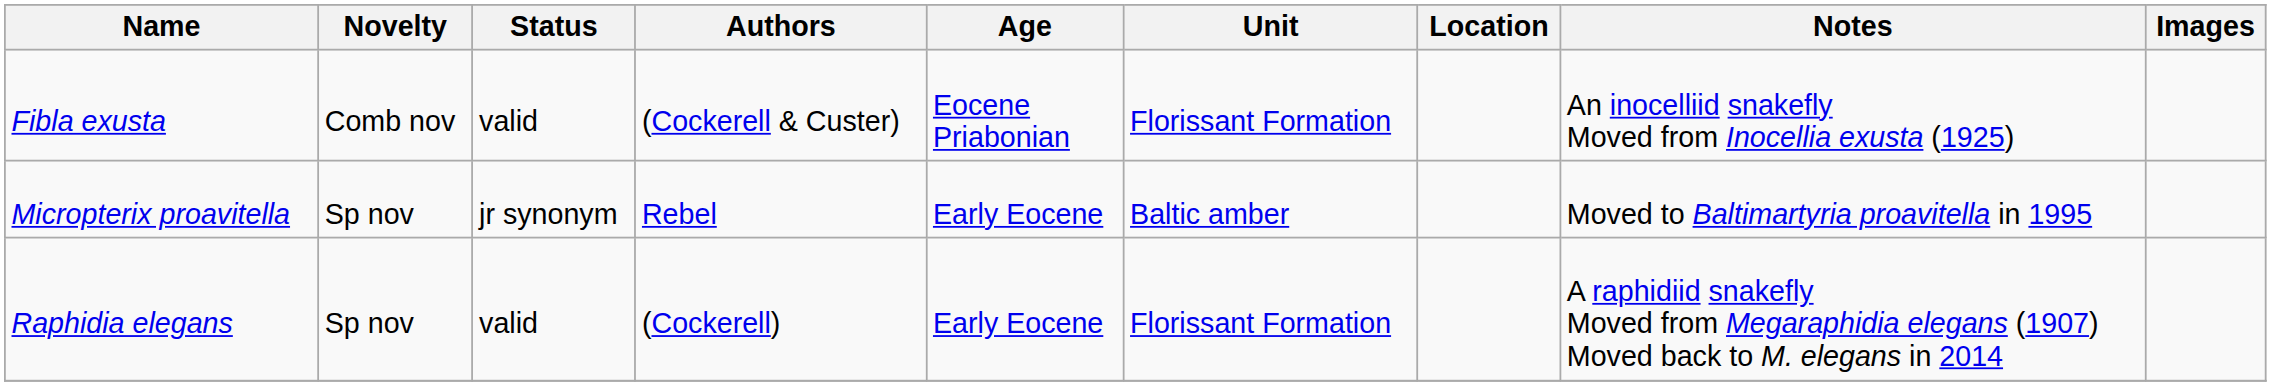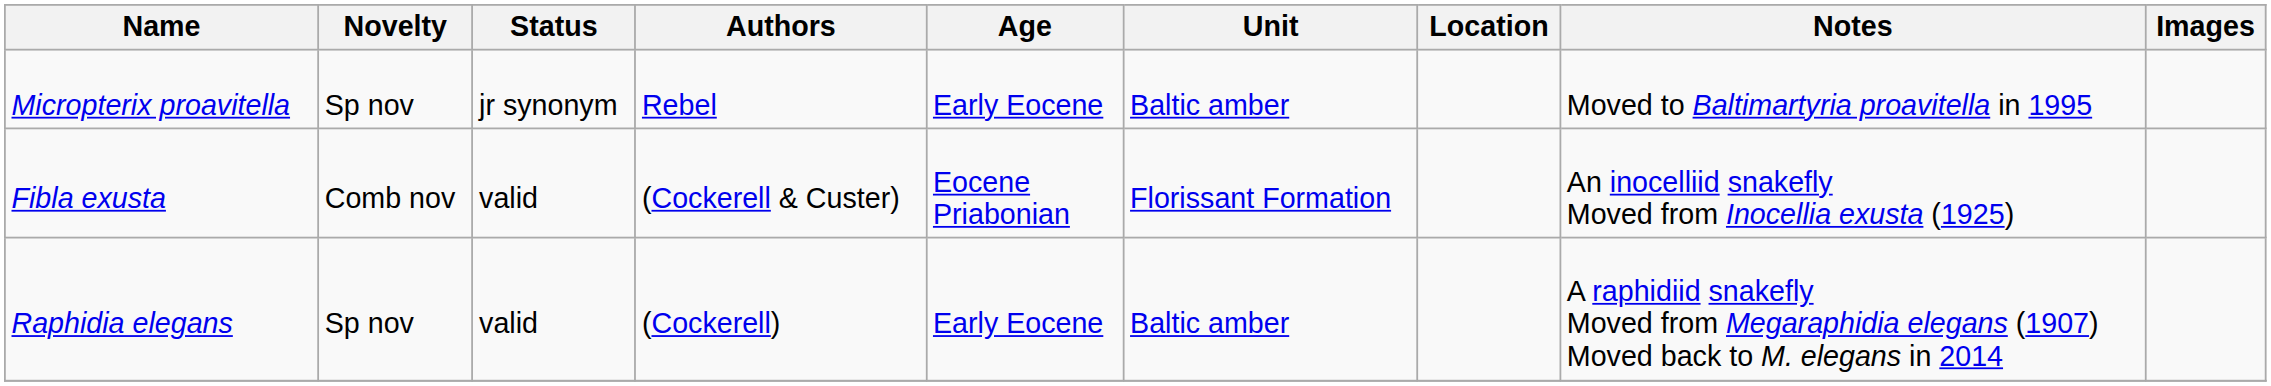 <table class="wikitable sortable" align="center" width="100%">
 <tr>
 <th>Name</th>
 <th>Novelty</th>
 <th>Status</th>
 <th>Authors</th>
 <th>Age</th>
 <th>Unit</th>
 <th>Location</th>
 <th>Notes</th>
 <th>Images</th>
 </tr>
 <tr>
+<td><br><em><a href='#'>Micropterix proavitella</a></em></td>
+<td><br>Sp nov</td>
+<td><br>jr synonym</td>
+<td><br><a href='#'>Rebel</a></td>
+<td><br><a href='#'>Early Eocene</a></td>
+<td><br><a href='#'>Baltic amber</a></td>
+<td></td>
+<td><br>Moved to <em><a href='#'>Baltimartyria proavitella</a></em> in <a href='#'>1995</a></td>
+<td></td>
+</tr>
+<tr>
 <td><br><em><a href='#'>Fibla exusta</a></em></td>
 <td><br>Comb nov</td>
 <td><br>valid</td>
 <td><br>(<a href='#'>Cockerell</a> & Custer)</td>
 <td><br><a href='#'>Eocene</a><br><a href='#'>Priabonian</a></td>
 <td><br><a href='#'>Florissant Formation</a></td>
 <td><br><br></td>
 <td><br>An <a href='#'>inocelliid</a> <a href='#'>snakefly</a><br> Moved from <em><a href='#'>Inocellia exusta</a></em> (<a href='#'>1925</a>)</td>
 <td><br></td>
 </tr>
 <tr>
-<td><br><em><a href='#'>Micropterix proavitella</a></em></td>
-<td><br>Sp nov</td>
-<td><br>jr synonym</td>
-<td><br><a href='#'>Rebel</a></td>
-<td><br><a href='#'>Early Eocene</a></td>
-<td><br><a href='#'>Baltic amber</a></td>
-<td></td>
-<td><br>Moved to <em><a href='#'>Baltimartyria proavitella</a></em> in <a href='#'>1995</a></td>
-<td></td>
-</tr>
-<tr>
 <td><br><em><a href='#'>Raphidia elegans</a></em></td>
 <td><br>Sp nov</td>
 <td><br>valid</td>
 <td><br>(<a href='#'>Cockerell</a>)</td>
 <td><br><a href='#'>Early Eocene</a></td>
-<td><br><a href='#'>Florissant Formation</a></td>
+<td><br><a href='#'>Baltic amber</a></td>
 <td><br><br></td>
 <td><br>A <a href='#'>raphidiid</a> <a href='#'>snakefly</a><br>Moved from <em><a href='#'>Megaraphidia elegans</a></em> (<a href='#'>1907</a>)<br> Moved back to <em>M. elegans</em> in <a href='#'>2014</a></td>
 <td><br></td>
 </tr>
 <tr>
 </tr>
 </table>
